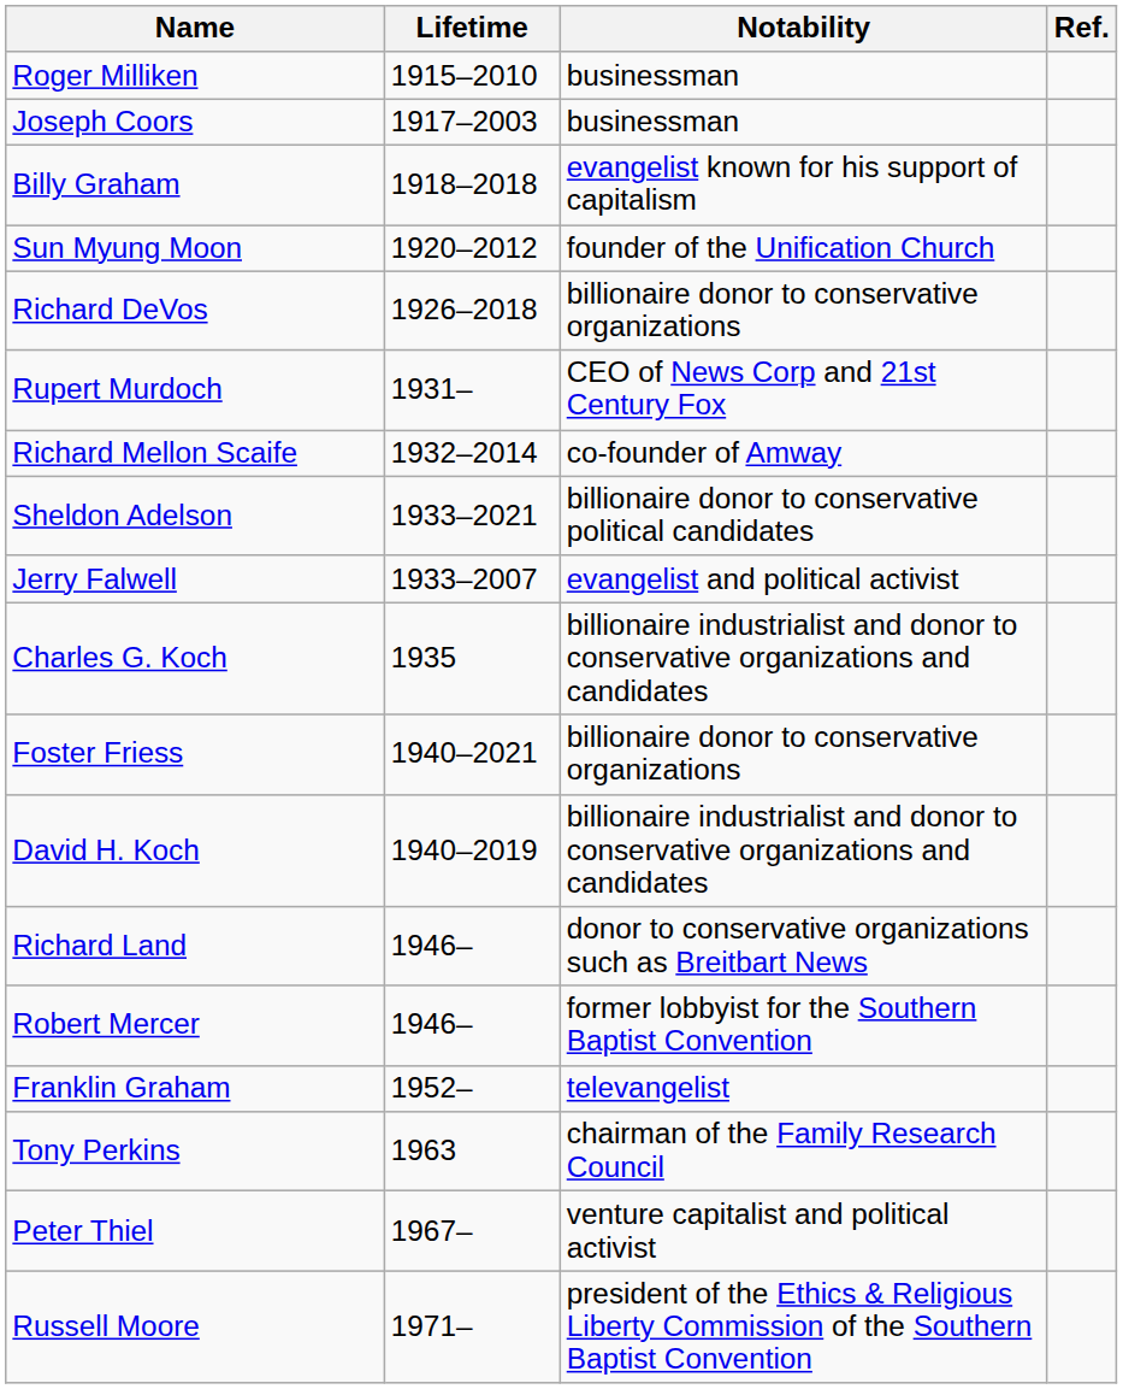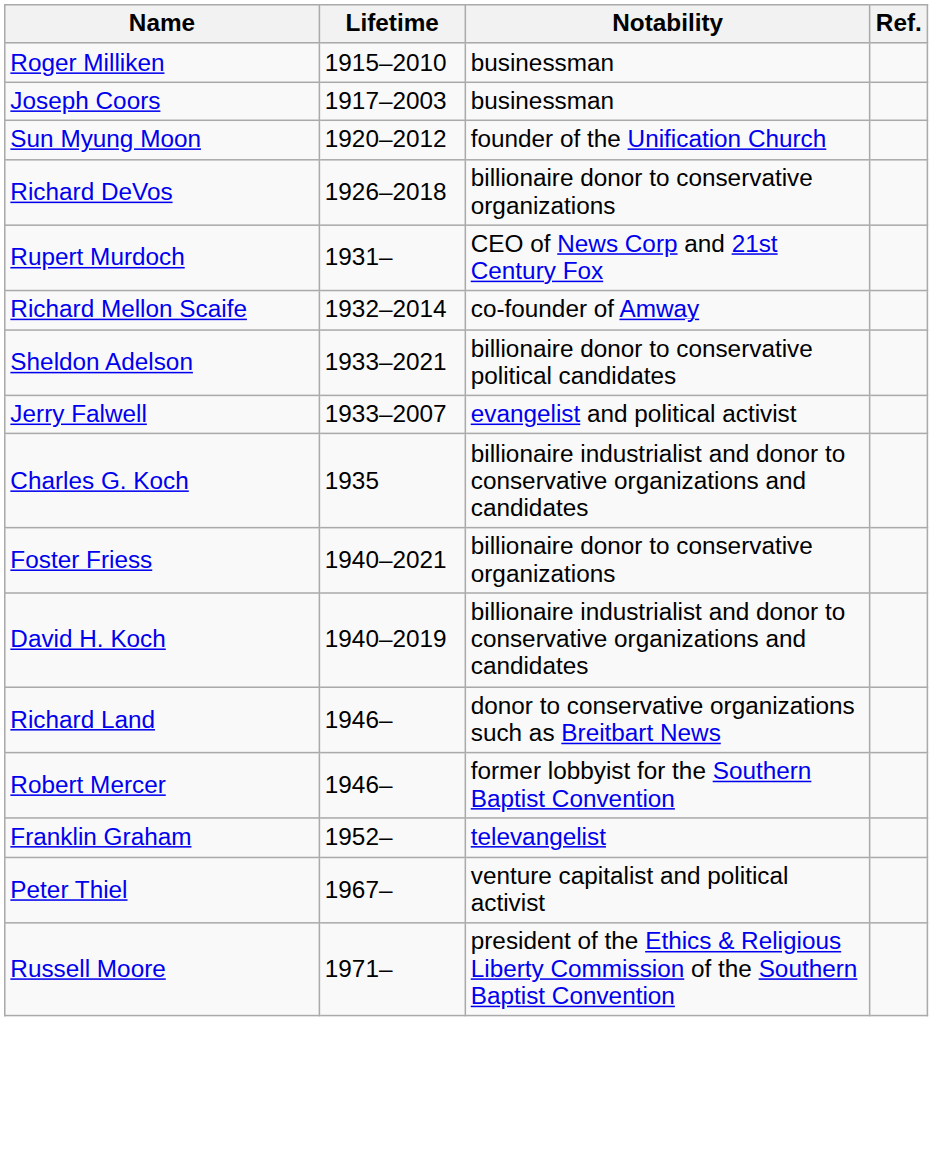 <table class="wikitable sortable">
 <tr>
 <th width="35%">Name</th>
 <th width="16%">Lifetime</th>
 <th width="45%">Notability</th>
 <th class="unsortable" width="17%">Ref.</th>
 </tr>
 <tr>
 <td><a href='#'>Roger Milliken</a></td>
 <td>1915–2010</td>
 <td>businessman</td>
 <td></td>
 </tr>
 <tr>
 <td><a href='#'>Joseph Coors</a></td>
 <td>1917–2003</td>
 <td>businessman</td>
-<td></td>
-</tr>
-<tr>
-<td><a href='#'>Billy Graham</a></td>
-<td>1918–2018</td>
-<td><a href='#'>evangelist</a> known for his support of capitalism</td>
 <td></td>
 </tr>
 <tr>
 <td><a href='#'>Sun Myung Moon</a></td>
 <td>1920–2012</td>
 <td>founder of the <a href='#'>Unification Church</a></td>
 <td></td>
 </tr>
 <tr>
 <td><a href='#'>Richard DeVos</a></td>
 <td>1926–2018</td>
 <td>billionaire donor to conservative organizations</td>
 <td></td>
 </tr>
 <tr>
 <td><a href='#'>Rupert Murdoch</a></td>
 <td>1931–</td>
 <td>CEO of <a href='#'>News Corp</a> and <a href='#'>21st Century Fox</a></td>
 <td></td>
 </tr>
 <tr>
 <td><a href='#'>Richard Mellon Scaife</a></td>
 <td>1932–2014</td>
 <td>co-founder of <a href='#'>Amway</a></td>
 <td></td>
 </tr>
 <tr>
 <td><a href='#'>Sheldon Adelson</a></td>
 <td>1933–2021</td>
 <td>billionaire donor to conservative political candidates</td>
 <td></td>
 </tr>
 <tr>
 <td><a href='#'>Jerry Falwell</a></td>
 <td>1933–2007</td>
 <td><a href='#'>evangelist</a> and political activist</td>
 <td></td>
 </tr>
 <tr>
 <td><a href='#'>Charles G. Koch</a></td>
 <td>1935</td>
 <td>billionaire industrialist and donor to conservative organizations and candidates</td>
 <td></td>
 </tr>
 <tr>
 <td><a href='#'>Foster Friess</a></td>
 <td>1940–2021</td>
 <td>billionaire donor to conservative organizations</td>
 <td></td>
 </tr>
 <tr>
 <td><a href='#'>David H. Koch</a></td>
 <td>1940–2019</td>
 <td>billionaire industrialist and donor to conservative organizations and candidates</td>
 <td></td>
 </tr>
 <tr>
 <td><a href='#'>Richard Land</a></td>
 <td>1946–</td>
 <td>donor to conservative organizations such as <a href='#'>Breitbart News</a></td>
 <td></td>
 </tr>
 <tr>
 <td><a href='#'>Robert Mercer</a></td>
 <td>1946–</td>
 <td>former lobbyist for the <a href='#'>Southern Baptist Convention</a></td>
 <td></td>
 </tr>
 <tr>
 <td><a href='#'>Franklin Graham</a></td>
 <td>1952–</td>
 <td><a href='#'>televangelist</a></td>
 <td></td>
 </tr>
 <tr>
-<td><a href='#'>Tony Perkins</a></td>
-<td>1963</td>
-<td>chairman of the <a href='#'>Family Research Council</a></td>
-<td></td>
-</tr>
-<tr>
 <td><a href='#'>Peter Thiel</a></td>
 <td>1967–</td>
 <td>venture capitalist and political activist</td>
 <td></td>
 </tr>
 <tr>
 <td><a href='#'>Russell Moore</a></td>
 <td>1971–</td>
 <td>president of the <a href='#'>Ethics & Religious Liberty Commission</a> of the <a href='#'>Southern Baptist Convention</a></td>
 <td></td>
 </tr>
 </table>
